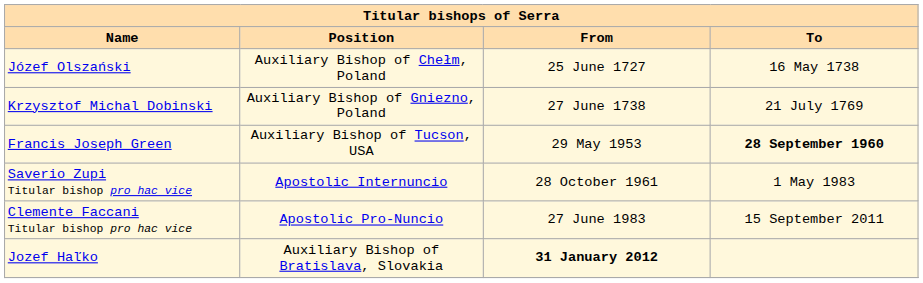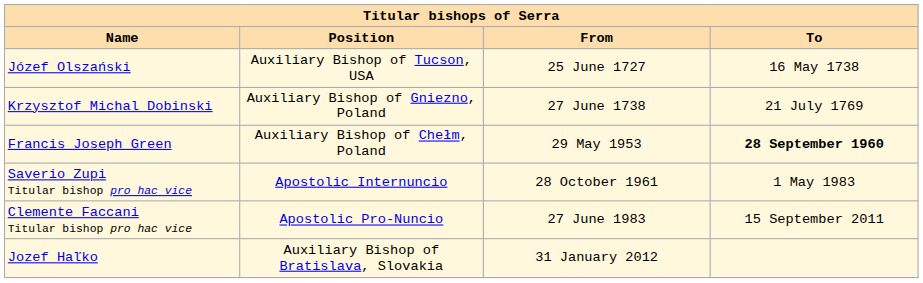 <table class="wikitable">
 <tr>
 <td style="background:#FFDEAD" align="center" colspan="5"><strong>Titular bishops of Serra</strong></td>
 </tr>
 <tr>
 <th width="350" style="background:#FFDEAD"><strong>Name</strong></th>
 <th width="350" style="background:#FFDEAD"><strong>Position</strong></th>
 <th width="350" style="background:#FFDEAD"><strong>From</strong></th>
 <th width="300" style="background:#FFDEAD"><strong>To</strong></th>
 </tr>
 <tr>
 <td style="background:#FFF8DC;"><a href='#'>Józef Olszański</a></td>
-<td style="background:#FFF8DC;" align="center">Auxiliary Bishop of <a href='#'>Chełm</a>, Poland</td>
+<td style="background:#FFF8DC;" align="center">Auxiliary Bishop of <a href='#'>Tucson</a>, USA</td>
 <td style="background:#FFF8DC;" align="center">25 June 1727</td>
 <td style="background:#FFF8DC;" align="center">16 May 1738</td>
 </tr>
 <tr>
 <td style="background:#FFF8DC;"><a href='#'>Krzysztof Michal Dobinski</a></td>
 <td style="background:#FFF8DC;" align="center">Auxiliary Bishop of <a href='#'>Gniezno</a>, Poland</td>
 <td style="background:#FFF8DC;" align="center">27 June 1738</td>
 <td style="background:#FFF8DC;" align="center">21 July 1769</td>
 </tr>
 <tr>
 <td style="background:#FFF8DC;"><a href='#'>Francis Joseph Green</a></td>
-<td style="background:#FFF8DC;" align="center">Auxiliary Bishop of <a href='#'>Tucson</a>, USA</td>
+<td style="background:#FFF8DC;" align="center">Auxiliary Bishop of <a href='#'>Chełm</a>, Poland</td>
 <td style="background:#FFF8DC;" align="center">29 May 1953</td>
 <td style="background:#FFF8DC;" align="center"><strong>28 September 1960</strong></td>
 </tr>
 <tr>
 <td style="background:#FFF8DC;"><a href='#'>Saverio Zupi</a><br><small>Titular bishop <em><a href='#'>pro hac vice</a></em></small></td>
 <td style="background:#FFF8DC;" align="center"><a href='#'>Apostolic Internuncio</a></td>
 <td style="background:#FFF8DC;" align="center">28 October 1961</td>
 <td style="background:#FFF8DC;" align="center">1 May 1983</td>
 </tr>
 <tr>
 <td style="background:#FFF8DC;"><a href='#'>Clemente Faccani</a><br><small>Titular bishop <em>pro hac vice</em></small></td>
 <td style="background:#FFF8DC;" align="center"><a href='#'>Apostolic Pro-Nuncio</a></td>
 <td style="background:#FFF8DC;" align="center">27 June 1983</td>
 <td style="background:#FFF8DC;" align="center">15 September 2011</td>
 </tr>
 <tr>
 <td style="background:#FFF8DC;"><a href='#'>Jozef Haľko</a></td>
 <td style="background:#FFF8DC;" align="center">Auxiliary Bishop of <a href='#'>Bratislava</a>, Slovakia</td>
-<td style="background:#FFF8DC;" align="center"><strong>31 January 2012</strong></td>
+<td style="background:#FFF8DC;" align="center">31 January 2012</td>
 <td style="background:#FFF8DC;" align="center"></td>
 </tr>
 <tr>
 </tr>
 </table>
